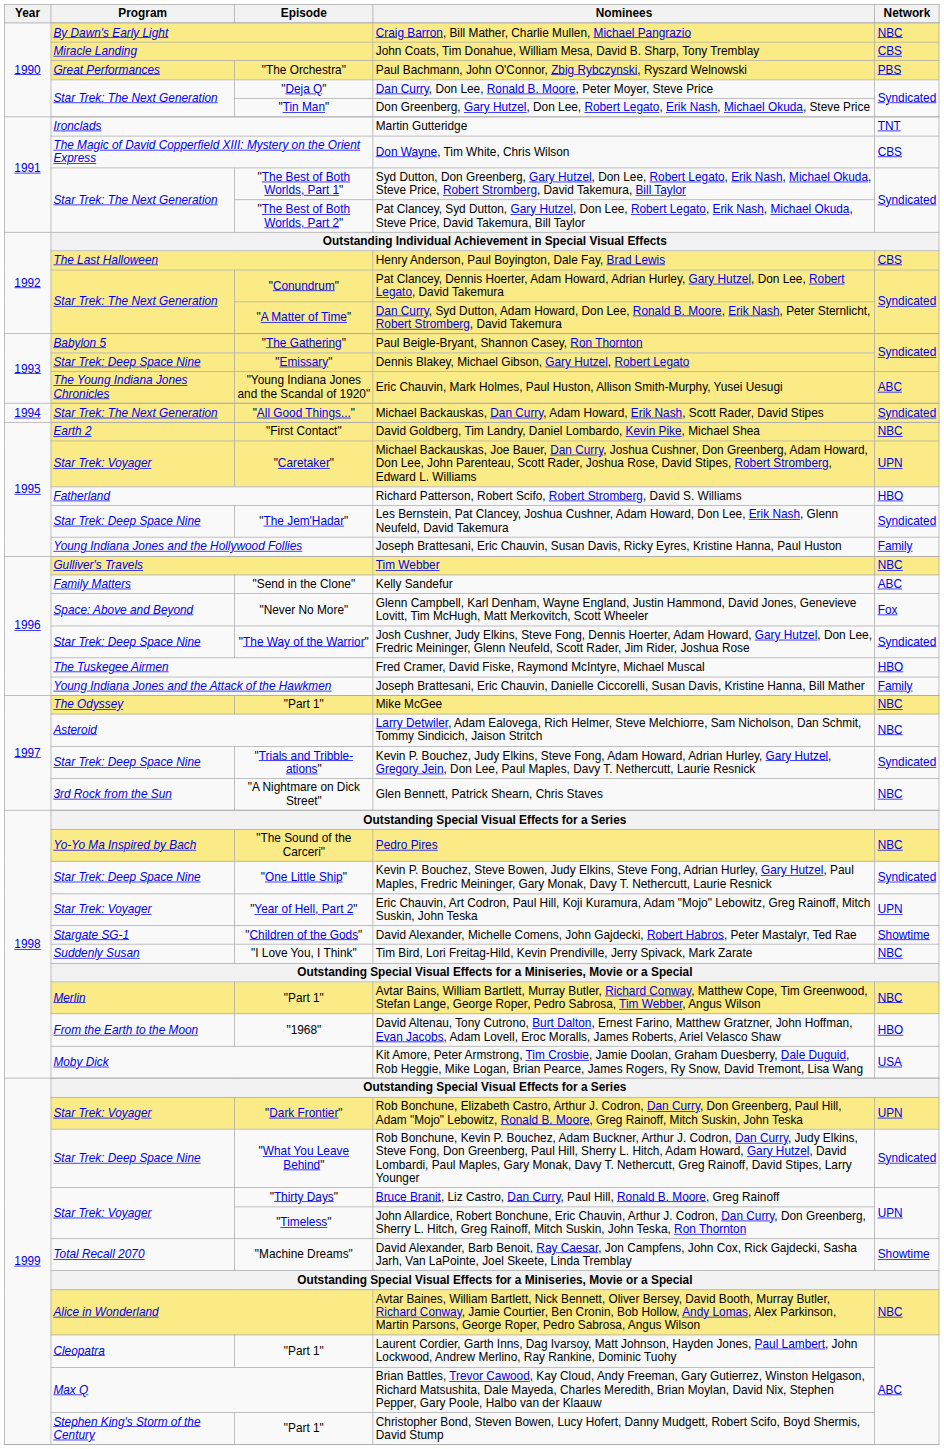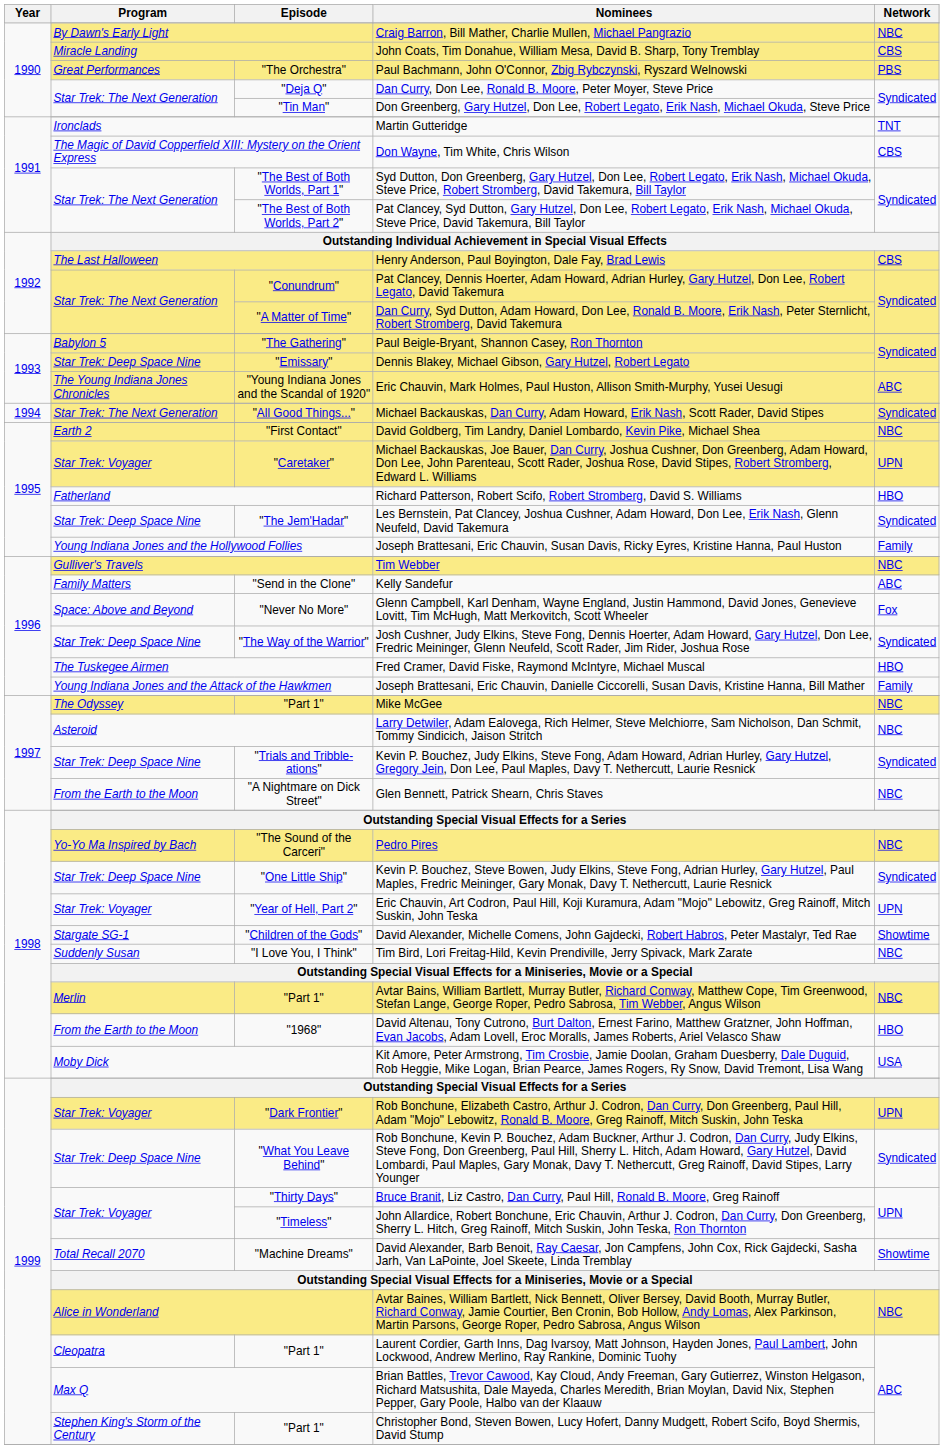 <table class="wikitable" style="width:100%">
 <tr bgcolor="#bebebe">
 <th width="5%">Year</th>
 <th width="20%">Program</th>
 <th width="15%">Episode</th>
 <th width="55%">Nominees</th>
 <th width="5%">Network</th>
 </tr>
 <tr>
 <td rowspan=6 style="text-align:center"><a href='#'>1990</a><br></td>
 </tr>
 <tr style="background:#FAEB86">
 <td colspan=2><em><a href='#'>By Dawn's Early Light</a></em></td>
 <td><a href='#'>Craig Barron</a>, Bill Mather, Charlie Mullen, <a href='#'>Michael Pangrazio</a></td>
 <td><a href='#'>NBC</a></td>
 </tr>
 <tr style="background:#FAEB86">
 <td colspan=2><em><a href='#'>Miracle Landing</a></em></td>
 <td>John Coats, Tim Donahue, William Mesa, David B. Sharp, Tony Tremblay</td>
 <td><a href='#'>CBS</a></td>
 </tr>
 <tr style="background:#FAEB86">
 <td><em><a href='#'>Great Performances</a></em></td>
 <td align="center">"The Orchestra"</td>
 <td>Paul Bachmann, John O'Connor, <a href='#'>Zbig Rybczynski</a>, Ryszard Welnowski</td>
 <td><a href='#'>PBS</a></td>
 </tr>
 <tr>
 <td rowspan=2><em><a href='#'>Star Trek: The Next Generation</a></em></td>
 <td align="center">"<a href='#'>Deja Q</a>"</td>
 <td><a href='#'>Dan Curry</a>, Don Lee, <a href='#'>Ronald B. Moore</a>, Peter Moyer, Steve Price</td>
 <td rowspan=2><a href='#'>Syndicated</a></td>
 </tr>
 <tr>
 <td align="center">"<a href='#'>Tin Man</a>"</td>
 <td>Don Greenberg, <a href='#'>Gary Hutzel</a>, Don Lee, <a href='#'>Robert Legato</a>, <a href='#'>Erik Nash</a>, <a href='#'>Michael Okuda</a>, Steve Price</td>
 </tr>
 <tr>
 <td rowspan=5 style="text-align:center"><a href='#'>1991</a><br><br></td>
 </tr>
 <tr>
 <td colspan=2><em><a href='#'>Ironclads</a></em></td>
 <td>Martin Gutteridge</td>
 <td><a href='#'>TNT</a></td>
 </tr>
 <tr>
 <td colspan=2><em><a href='#'>The Magic of David Copperfield XIII: Mystery on the Orient Express</a></em></td>
 <td><a href='#'>Don Wayne</a>, Tim White, Chris Wilson</td>
 <td><a href='#'>CBS</a></td>
 </tr>
 <tr>
 <td rowspan=2><em><a href='#'>Star Trek: The Next Generation</a></em></td>
 <td align="center">"<a href='#'>The Best of Both Worlds, Part 1</a>"</td>
 <td>Syd Dutton, Don Greenberg, <a href='#'>Gary Hutzel</a>, Don Lee, <a href='#'>Robert Legato</a>, <a href='#'>Erik Nash</a>, <a href='#'>Michael Okuda</a>, Steve Price, <a href='#'>Robert Stromberg</a>, David Takemura, <a href='#'>Bill Taylor</a></td>
 <td rowspan=2><a href='#'>Syndicated</a></td>
 </tr>
 <tr>
 <td align="center">"<a href='#'>The Best of Both Worlds, Part 2</a>"</td>
 <td>Pat Clancey, Syd Dutton, <a href='#'>Gary Hutzel</a>, Don Lee, <a href='#'>Robert Legato</a>, <a href='#'>Erik Nash</a>, <a href='#'>Michael Okuda</a>, Steve Price, David Takemura, Bill Taylor</td>
 </tr>
 <tr>
 <td rowspan=4 style="text-align:center"><a href='#'>1992</a><br></td>
 <th colspan="6">Outstanding Individual Achievement in Special Visual Effects</th>
 </tr>
 <tr style="background:#FAEB86">
 <td colspan=2><em><a href='#'>The Last Halloween</a></em></td>
 <td>Henry Anderson, Paul Boyington, Dale Fay, <a href='#'>Brad Lewis</a></td>
 <td><a href='#'>CBS</a></td>
 </tr>
 <tr style="background:#FAEB86">
 <td rowspan=2><em><a href='#'>Star Trek: The Next Generation</a></em></td>
 <td align="center">"<a href='#'>Conundrum</a>"</td>
 <td>Pat Clancey, Dennis Hoerter, Adam Howard, Adrian Hurley, <a href='#'>Gary Hutzel</a>, Don Lee, <a href='#'>Robert Legato</a>, David Takemura</td>
 <td rowspan=2><a href='#'>Syndicated</a></td>
 </tr>
 <tr style="background:#FAEB86">
 <td align="center">"<a href='#'>A Matter of Time</a>"</td>
 <td><a href='#'>Dan Curry</a>, Syd Dutton, Adam Howard, Don Lee, <a href='#'>Ronald B. Moore</a>, <a href='#'>Erik Nash</a>, Peter Sternlicht, <a href='#'>Robert Stromberg</a>, David Takemura</td>
 </tr>
 <tr>
 <td rowspan=4 style="text-align:center"><a href='#'>1993</a><br></td>
 </tr>
 <tr style="background:#FAEB86">
 <td><em><a href='#'>Babylon 5</a></em></td>
 <td align="center">"<a href='#'>The Gathering</a>"</td>
 <td>Paul Beigle-Bryant, Shannon Casey, <a href='#'>Ron Thornton</a></td>
 <td rowspan=2><a href='#'>Syndicated</a></td>
 </tr>
 <tr style="background:#FAEB86">
 <td><em><a href='#'>Star Trek: Deep Space Nine</a></em></td>
 <td align="center">"<a href='#'>Emissary</a>"</td>
 <td>Dennis Blakey, Michael Gibson, <a href='#'>Gary Hutzel</a>, <a href='#'>Robert Legato</a></td>
 </tr>
 <tr style="background:#FAEB86">
 <td><em><a href='#'>The Young Indiana Jones Chronicles</a></em></td>
 <td align="center">"Young Indiana Jones and the Scandal of 1920"</td>
 <td>Eric Chauvin, Mark Holmes, Paul Huston, Allison Smith-Murphy, Yusei Uesugi</td>
 <td><a href='#'>ABC</a></td>
 </tr>
 <tr>
 <td rowspan=2 style="text-align:center"><a href='#'>1994</a></td>
 </tr>
 <tr style="background:#FAEB86">
 <td><em><a href='#'>Star Trek: The Next Generation</a></em></td>
 <td align="center">"<a href='#'>All Good Things...</a>"</td>
 <td>Michael Backauskas, <a href='#'>Dan Curry</a>, Adam Howard, <a href='#'>Erik Nash</a>, Scott Rader, David Stipes</td>
 <td><a href='#'>Syndicated</a></td>
 </tr>
 <tr>
 <td rowspan=6 style="text-align:center"><a href='#'>1995</a><br></td>
 </tr>
 <tr style="background:#FAEB86">
 <td><em><a href='#'>Earth 2</a></em></td>
 <td align="center">"First Contact"</td>
 <td>David Goldberg, Tim Landry, Daniel Lombardo, <a href='#'>Kevin Pike</a>, Michael Shea</td>
 <td><a href='#'>NBC</a></td>
 </tr>
 <tr style="background:#FAEB86">
 <td><em><a href='#'>Star Trek: Voyager</a></em></td>
 <td align="center">"<a href='#'>Caretaker</a>"</td>
 <td>Michael Backauskas, Joe Bauer, <a href='#'>Dan Curry</a>, Joshua Cushner, Don Greenberg, Adam Howard, Don Lee, John Parenteau, Scott Rader, Joshua Rose, David Stipes, <a href='#'>Robert Stromberg</a>, Edward L. Williams</td>
 <td><a href='#'>UPN</a></td>
 </tr>
 <tr>
 <td colspan=2><em><a href='#'>Fatherland</a></em></td>
 <td>Richard Patterson, Robert Scifo, <a href='#'>Robert Stromberg</a>, David S. Williams</td>
 <td><a href='#'>HBO</a></td>
 </tr>
 <tr>
 <td><em><a href='#'>Star Trek: Deep Space Nine</a></em></td>
 <td align="center">"<a href='#'>The Jem'Hadar</a>"</td>
 <td>Les Bernstein, Pat Clancey, Joshua Cushner, Adam Howard, Don Lee, <a href='#'>Erik Nash</a>, Glenn Neufeld, David Takemura</td>
 <td><a href='#'>Syndicated</a></td>
 </tr>
 <tr>
 <td colspan=2><em><a href='#'>Young Indiana Jones and the Hollywood Follies</a></em></td>
 <td>Joseph Brattesani, Eric Chauvin, Susan Davis, Ricky Eyres, Kristine Hanna, Paul Huston</td>
 <td><a href='#'>Family</a></td>
 </tr>
 <tr>
 <td rowspan=7 style="text-align:center"><a href='#'>1996</a><br></td>
 </tr>
 <tr style="background:#FAEB86">
 <td colspan=2><em><a href='#'>Gulliver's Travels</a></em></td>
 <td><a href='#'>Tim Webber</a></td>
 <td><a href='#'>NBC</a></td>
 </tr>
 <tr>
 <td><em><a href='#'>Family Matters</a></em></td>
 <td align="center">"Send in the Clone"</td>
 <td>Kelly Sandefur</td>
 <td><a href='#'>ABC</a></td>
 </tr>
 <tr>
 <td><em><a href='#'>Space: Above and Beyond</a></em></td>
 <td align="center">"Never No More"</td>
 <td>Glenn Campbell, Karl Denham, Wayne England, Justin Hammond, David Jones, Genevieve Lovitt, Tim McHugh, Matt Merkovitch, Scott Wheeler</td>
 <td><a href='#'>Fox</a></td>
 </tr>
 <tr>
 <td><em><a href='#'>Star Trek: Deep Space Nine</a></em></td>
 <td align="center">"<a href='#'>The Way of the Warrior</a>"</td>
 <td>Josh Cushner, Judy Elkins, Steve Fong, Dennis Hoerter, Adam Howard, <a href='#'>Gary Hutzel</a>, Don Lee, Fredric Meininger, Glenn Neufeld, Scott Rader, Jim Rider, Joshua Rose</td>
 <td><a href='#'>Syndicated</a></td>
 </tr>
 <tr>
 <td colspan=2><em><a href='#'>The Tuskegee Airmen</a></em></td>
 <td>Fred Cramer, David Fiske, Raymond McIntyre, Michael Muscal</td>
 <td><a href='#'>HBO</a></td>
 </tr>
 <tr>
 <td colspan=2><em><a href='#'>Young Indiana Jones and the Attack of the Hawkmen</a></em></td>
 <td>Joseph Brattesani, Eric Chauvin, Danielle Ciccorelli, Susan Davis, Kristine Hanna, Bill Mather</td>
 <td><a href='#'>Family</a></td>
 </tr>
 <tr>
 <td rowspan=5 style="text-align:center"><a href='#'>1997</a><br></td>
 </tr>
 <tr style="background:#FAEB86">
 <td><em><a href='#'>The Odyssey</a></em></td>
 <td align="center">"Part 1"</td>
 <td>Mike McGee</td>
 <td><a href='#'>NBC</a></td>
 </tr>
 <tr>
 <td colspan=2><em><a href='#'>Asteroid</a></em></td>
 <td><a href='#'>Larry Detwiler</a>, Adam Ealovega, Rich Helmer, Steve Melchiorre, Sam Nicholson, Dan Schmit, Tommy Sindicich, Jaison Stritch</td>
 <td><a href='#'>NBC</a></td>
 </tr>
 <tr>
 <td><em><a href='#'>Star Trek: Deep Space Nine</a></em></td>
 <td align="center">"<a href='#'>Trials and Tribble-ations</a>"</td>
 <td>Kevin P. Bouchez, Judy Elkins, Steve Fong, Adam Howard, Adrian Hurley, <a href='#'>Gary Hutzel</a>, <a href='#'>Gregory Jein</a>, Don Lee, Paul Maples, Davy T. Nethercutt, Laurie Resnick</td>
 <td><a href='#'>Syndicated</a></td>
 </tr>
 <tr>
-<td><em><a href='#'>3rd Rock from the Sun</a></em></td>
+<td><em><a href='#'>From the Earth to the Moon</a></em></td>
 <td align="center">"A Nightmare on Dick Street"</td>
 <td>Glen Bennett, Patrick Shearn, Chris Staves</td>
 <td><a href='#'>NBC</a></td>
 </tr>
 <tr>
 <td rowspan=11 style="text-align:center"><a href='#'>1998</a></td>
 </tr>
 <tr>
 <th colspan="6">Outstanding Special Visual Effects for a Series</th>
 </tr>
 <tr style="background:#FAEB86;">
 <td><em><a href='#'>Yo-Yo Ma Inspired by Bach</a></em></td>
 <td align="center">"The Sound of the Carceri"</td>
 <td><a href='#'>Pedro Pires</a></td>
 <td><a href='#'>NBC</a></td>
 </tr>
 <tr>
 <td><em><a href='#'>Star Trek: Deep Space Nine</a></em></td>
 <td align="center">"<a href='#'>One Little Ship</a>"</td>
 <td>Kevin P. Bouchez, Steve Bowen, Judy Elkins, Steve Fong, Adrian Hurley, <a href='#'>Gary Hutzel</a>, Paul Maples, Fredric Meininger, Gary Monak, Davy T. Nethercutt, Laurie Resnick</td>
 <td><a href='#'>Syndicated</a></td>
 </tr>
 <tr>
 <td><em><a href='#'>Star Trek: Voyager</a></em></td>
 <td align="center">"<a href='#'>Year of Hell, Part 2</a>"</td>
 <td>Eric Chauvin, Art Codron, Paul Hill, Koji Kuramura, Adam "Mojo" Lebowitz, Greg Rainoff, Mitch Suskin, John Teska</td>
 <td><a href='#'>UPN</a></td>
 </tr>
 <tr>
 <td><em><a href='#'>Stargate SG-1</a></em></td>
 <td align="center">"<a href='#'>Children of the Gods</a>"</td>
 <td>David Alexander, Michelle Comens, John Gajdecki, <a href='#'>Robert Habros</a>, Peter Mastalyr, Ted Rae</td>
 <td><a href='#'>Showtime</a></td>
 </tr>
 <tr>
 <td><em><a href='#'>Suddenly Susan</a></em></td>
 <td align="center">"I Love You, I Think"</td>
 <td>Tim Bird, Lori Freitag-Hild, Kevin Prendiville, Jerry Spivack, Mark Zarate</td>
 <td><a href='#'>NBC</a></td>
 </tr>
 <tr>
 <th colspan="5">Outstanding Special Visual Effects for a Miniseries, Movie or a Special</th>
 </tr>
 <tr style="background:#FAEB86;">
 <td><em><a href='#'>Merlin</a></em></td>
 <td align="center">"Part 1"</td>
 <td>Avtar Bains, William Bartlett, Murray Butler, <a href='#'>Richard Conway</a>, Matthew Cope, Tim Greenwood, Stefan Lange, George Roper, Pedro Sabrosa, <a href='#'>Tim Webber</a>, Angus Wilson</td>
 <td><a href='#'>NBC</a></td>
 </tr>
 <tr>
 <td><em><a href='#'>From the Earth to the Moon</a></em></td>
 <td align="center">"1968"</td>
 <td>David Altenau, Tony Cutrono, <a href='#'>Burt Dalton</a>, Ernest Farino, Matthew Gratzner, John Hoffman, <a href='#'>Evan Jacobs</a>, Adam Lovell, Eroc Moralls, James Roberts, Ariel Velasco Shaw</td>
 <td><a href='#'>HBO</a></td>
 </tr>
 <tr>
 <td colspan=2><em><a href='#'>Moby Dick</a></em></td>
 <td>Kit Amore, Peter Armstrong, <a href='#'>Tim Crosbie</a>, Jamie Doolan, Graham Duesberry, <a href='#'>Dale Duguid</a>, Rob Heggie, Mike Logan, Brian Pearce, James Rogers, Ry Snow, David Tremont, Lisa Wang</td>
 <td><a href='#'>USA</a></td>
 </tr>
 <tr>
 <td rowspan=12 style="text-align:center"><a href='#'>1999</a></td>
 </tr>
 <tr>
 <th colspan="6">Outstanding Special Visual Effects for a Series</th>
 </tr>
 <tr style="background:#FAEB86;">
 <td><em><a href='#'>Star Trek: Voyager</a></em></td>
 <td align="center">"<a href='#'>Dark Frontier</a>"</td>
 <td>Rob Bonchune, Elizabeth Castro, Arthur J. Codron, <a href='#'>Dan Curry</a>, Don Greenberg, Paul Hill, Adam "Mojo" Lebowitz, <a href='#'>Ronald B. Moore</a>, Greg Rainoff, Mitch Suskin, John Teska</td>
 <td><a href='#'>UPN</a></td>
 </tr>
 <tr>
 <td><em><a href='#'>Star Trek: Deep Space Nine</a></em></td>
 <td align="center">"<a href='#'>What You Leave Behind</a>"</td>
 <td>Rob Bonchune, Kevin P. Bouchez, Adam Buckner, Arthur J. Codron, <a href='#'>Dan Curry</a>, Judy Elkins, Steve Fong, Don Greenberg, Paul Hill, Sherry L. Hitch, Adam Howard, <a href='#'>Gary Hutzel</a>, David Lombardi, Paul Maples, Gary Monak, Davy T. Nethercutt, Greg Rainoff, David Stipes, Larry Younger</td>
 <td><a href='#'>Syndicated</a></td>
 </tr>
 <tr>
 <td rowspan=2><em><a href='#'>Star Trek: Voyager</a></em></td>
 <td align="center">"<a href='#'>Thirty Days</a>"</td>
 <td><a href='#'>Bruce Branit</a>, Liz Castro, <a href='#'>Dan Curry</a>, Paul Hill, <a href='#'>Ronald B. Moore</a>, Greg Rainoff</td>
 <td rowspan=2><a href='#'>UPN</a></td>
 </tr>
 <tr>
 <td align="center">"<a href='#'>Timeless</a>"</td>
 <td>John Allardice, Robert Bonchune, Eric Chauvin, Arthur J. Codron, <a href='#'>Dan Curry</a>, Don Greenberg, Sherry L. Hitch, Greg Rainoff, Mitch Suskin, John Teska, <a href='#'>Ron Thornton</a></td>
 </tr>
 <tr>
 <td><em><a href='#'>Total Recall 2070</a></em></td>
 <td align="center">"Machine Dreams"</td>
 <td>David Alexander, Barb Benoit, <a href='#'>Ray Caesar</a>, Jon Campfens, John Cox, Rick Gajdecki, Sasha Jarh, Van LaPointe, Joel Skeete, Linda Tremblay</td>
 <td><a href='#'>Showtime</a></td>
 </tr>
 <tr>
 <th colspan="5">Outstanding Special Visual Effects for a Miniseries, Movie or a Special</th>
 </tr>
 <tr style="background:#FAEB86;">
 <td colspan=2><em><a href='#'>Alice in Wonderland</a></em></td>
 <td>Avtar Baines, William Bartlett, Nick Bennett, Oliver Bersey, David Booth, Murray Butler, <a href='#'>Richard Conway</a>, Jamie Courtier, Ben Cronin, Bob Hollow, <a href='#'>Andy Lomas</a>, Alex Parkinson, Martin Parsons, George Roper, Pedro Sabrosa, Angus Wilson</td>
 <td><a href='#'>NBC</a></td>
 </tr>
 <tr>
 <td><em><a href='#'>Cleopatra</a></em></td>
 <td align="center">"Part 1"</td>
 <td>Laurent Cordier, Garth Inns, Dag Ivarsoy, Matt Johnson, Hayden Jones, <a href='#'>Paul Lambert</a>, John Lockwood, Andrew Merlino, Ray Rankine, Dominic Tuohy</td>
 <td rowspan=3><a href='#'>ABC</a></td>
 </tr>
 <tr>
 <td colspan=2><em><a href='#'>Max Q</a></em></td>
 <td>Brian Battles, <a href='#'>Trevor Cawood</a>, Kay Cloud, Andy Freeman, Gary Gutierrez, Winston Helgason, Richard Matsushita, Dale Mayeda, Charles Meredith, Brian Moylan, David Nix, Stephen Pepper, Gary Poole, Halbo van der Klaauw</td>
 </tr>
 <tr>
 <td><em><a href='#'>Stephen King's Storm of the Century</a></em></td>
 <td align="center">"Part 1"</td>
 <td>Christopher Bond, Steven Bowen, Lucy Hofert, Danny Mudgett, Robert Scifo, Boyd Shermis, David Stump</td>
 </tr>
 <tr>
 </tr>
 </table>
